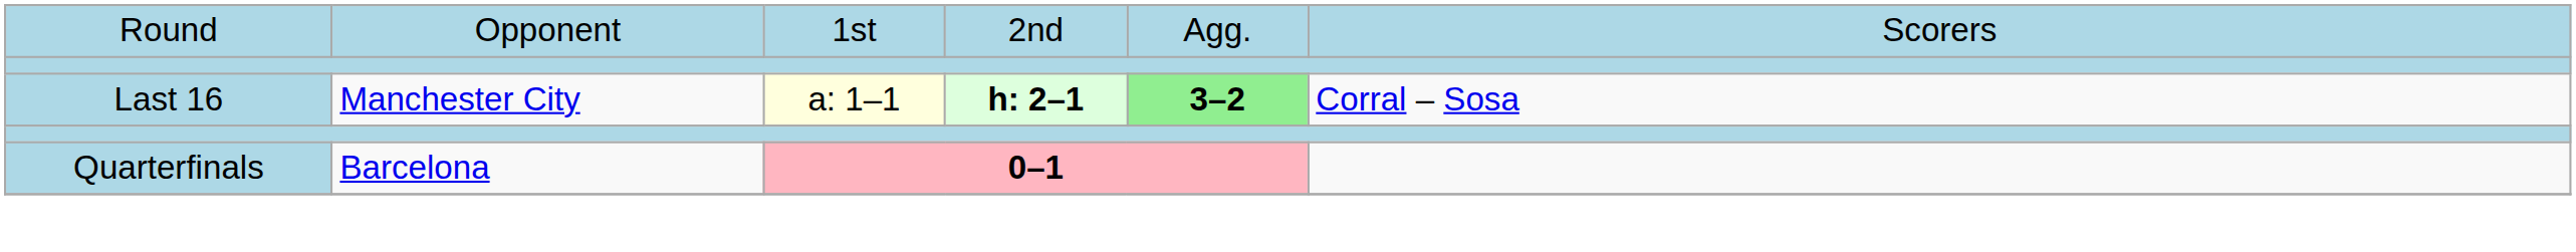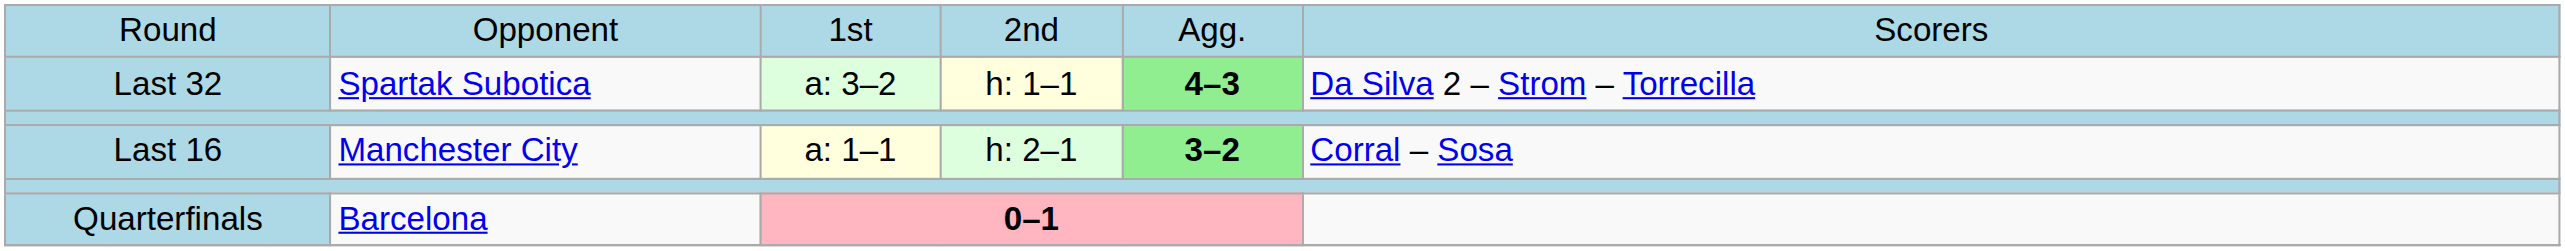 <table class="wikitable" style="text-align:center">
 <tr bgcolor=lightblue>
 <td width=150px>Round</td>
 <td width=200px>Opponent</td>
 <td width=80px>1st</td>
 <td width=80px>2nd</td>
 <td width=80px>Agg.</td>
 <td width=600px>Scorers</td>
 </tr>
+<tr>
+<td bgcolor=lightblue>Last 32</td>
+<td align=left> <a href='#'>Spartak Subotica</a></td>
+<td bgcolor=#ddffdd>a: 3–2</td>
+<td bgcolor="#ffffdd">h: 1–1</td>
+<td bgcolor=lightgreen><strong>4–3</strong></td>
+<td align=left><a href='#'>Da Silva</a> 2 – <a href='#'>Strom</a> – <a href='#'>Torrecilla</a></td>
+</tr>
 <tr bgcolor=lightblue>
 <td colspan=6></td>
 </tr>
 <tr>
 <td bgcolor=lightblue>Last 16</td>
 <td align=left> <a href='#'>Manchester City</a></td>
 <td bgcolor="#ffffdd">a: 1–1</td>
-<td bgcolor="#ddffdd"><strong>h: 2–1</strong></td>
+<td bgcolor="#ddffdd">h: 2–1</td>
 <td bgcolor=lightgreen><strong>3–2</strong></td>
 <td align=left><a href='#'>Corral</a> – <a href='#'>Sosa</a></td>
 </tr>
 <tr bgcolor=lightblue>
 <td colspan=6></td>
 </tr>
 <tr>
 <td bgcolor=lightblue>Quarterfinals</td>
 <td align=left> <a href='#'>Barcelona</a></td>
 <td colspan=3 bgcolor=lightpink><strong>0–1</strong></td>
 <td></td>
 </tr>
 <tr>
 </tr>
 </table>
